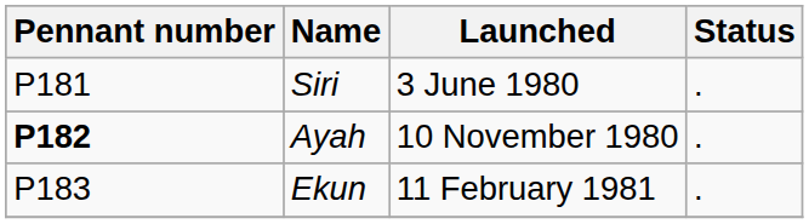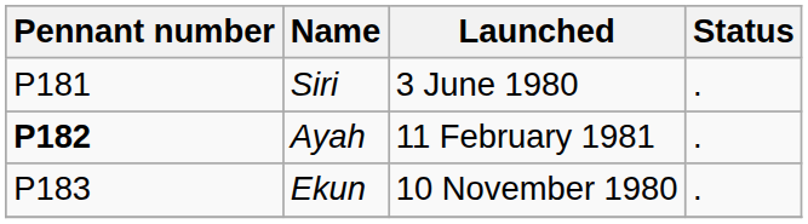 <table class="wikitable">
 <tr>
 <th>Pennant number</th>
 <th>Name</th>
 <th>Launched</th>
 <th>Status</th>
 </tr>
 <tr>
 <td>P181</td>
 <td><em>Siri</em></td>
 <td>3 June 1980</td>
 <td>.</td>
 </tr>
 <tr>
 <td><strong>P182</strong></td>
 <td><em>Ayah</em></td>
-<td>10 November 1980</td>
+<td>11 February 1981</td>
 <td>.</td>
 </tr>
 <tr>
 <td>P183</td>
 <td><em>Ekun</em></td>
-<td>11 February 1981</td>
+<td>10 November 1980</td>
 <td>.</td>
 </tr>
 <tr>
 </tr>
 </table>
